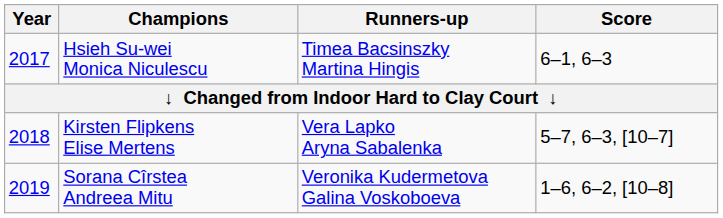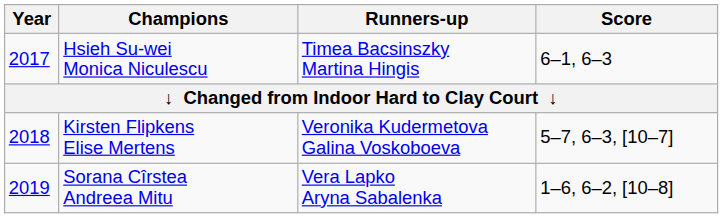 <table class="wikitable">
 <tr>
 <th style="width:40px">Year</th>
 <th style="width:200px">Champions</th>
 <th style="width:200px">Runners-up</th>
 <th style="width:150px" class="unsortable">Score</th>
 </tr>
 <tr>
 <td><a href='#'>2017</a></td>
 <td> <a href='#'>Hsieh Su-wei</a> <br>  <a href='#'>Monica Niculescu</a></td>
 <td> <a href='#'>Timea Bacsinszky</a> <br>  <a href='#'>Martina Hingis</a></td>
 <td>6–1, 6–3</td>
 </tr>
 <tr>
 <th colspan=4>↓  Changed from Indoor Hard to Clay Court  ↓</th>
 </tr>
 <tr>
 <td><a href='#'>2018</a></td>
 <td> <a href='#'>Kirsten Flipkens</a> <br> <a href='#'>Elise Mertens</a></td>
-<td> <a href='#'>Vera Lapko</a> <br> <a href='#'>Aryna Sabalenka</a></td>
+<td> <a href='#'>Veronika Kudermetova</a> <br> <a href='#'>Galina Voskoboeva</a></td>
 <td>5–7, 6–3, [10–7]</td>
 </tr>
 <tr>
 <td><a href='#'>2019</a></td>
 <td> <a href='#'>Sorana Cîrstea</a> <br> <a href='#'>Andreea Mitu</a></td>
-<td> <a href='#'>Veronika Kudermetova</a> <br> <a href='#'>Galina Voskoboeva</a></td>
+<td> <a href='#'>Vera Lapko</a> <br> <a href='#'>Aryna Sabalenka</a></td>
 <td>1–6, 6–2, [10–8]</td>
 </tr>
 </table>
